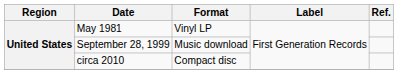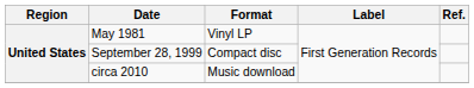 <table class="wikitable plainrowheaders">
 <tr>
 <th scope="col">Region</th>
 <th scope="col">Date</th>
 <th scope="col">Format</th>
 <th scope="col">Label</th>
 <th scope="col">Ref.</th>
 </tr>
 <tr>
 <th scope="row" rowspan="3">United States</th>
 <td>May 1981</td>
 <td>Vinyl LP</td>
 <td rowspan="3">First Generation Records</td>
 <td></td>
 </tr>
 <tr>
 <td>September 28, 1999</td>
-<td>Music download</td>
+<td>Compact disc</td>
 <td></td>
 </tr>
 <tr>
 <td>circa 2010</td>
-<td>Compact disc</td>
+<td>Music download</td>
 <td></td>
 </tr>
 <tr>
 </tr>
 </table>
